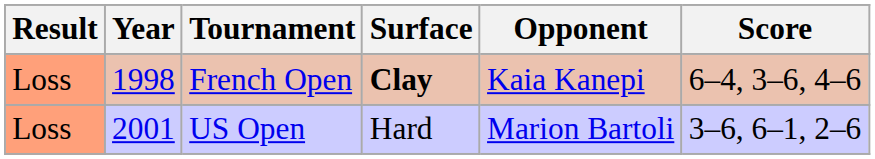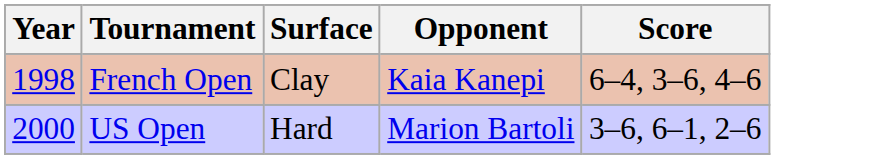 <table class="sortable wikitable">
 <tr>
-<th>Result</th>
 <th>Year</th>
 <th>Tournament</th>
 <th>Surface</th>
 <th>Opponent</th>
 <th>Score</th>
 </tr>
 <tr style="background:#ebc2af;">
-<td style="background:#ffa07a;">Loss</td>
 <td><a href='#'>1998</a></td>
 <td><a href='#'>French Open</a></td>
-<td><strong>Clay</strong></td>
+<td>Clay</td>
 <td> <a href='#'>Kaia Kanepi</a></td>
 <td>6–4, 3–6, 4–6</td>
 </tr>
 <tr style="background:#ccf;">
-<td style="background:#ffa07a;">Loss</td>
-<td><a href='#'>2001</a></td>
+<td><a href='#'>2000</a></td>
 <td><a href='#'>US Open</a></td>
 <td>Hard</td>
 <td> <a href='#'>Marion Bartoli</a></td>
 <td>3–6, 6–1, 2–6</td>
 </tr>
 </table>
